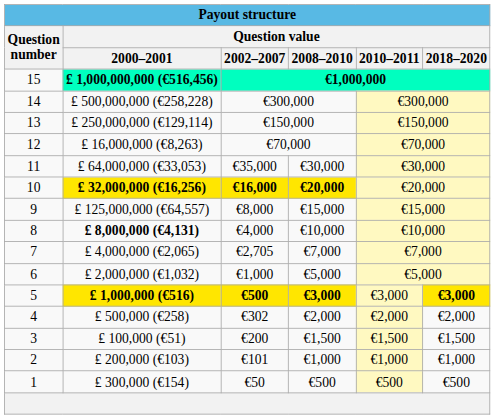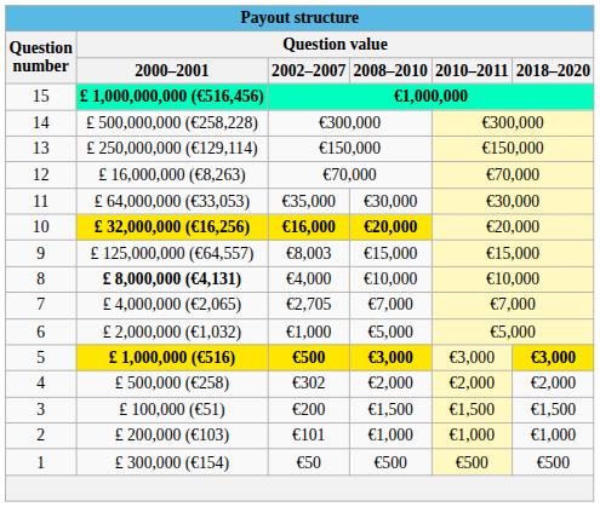 <table class="wikitable" style="text-align:center;">
 <tr>
 <th colspan=6 style="background: #58B9E4">Payout structure</th>
 </tr>
 <tr>
 <th rowspan=2>Question<br>number</th>
 <th colspan=5>Question value</th>
 </tr>
 <tr>
 <th>2000–2001</th>
 <th>2002–2007</th>
 <th>2008–2010</th>
 <th>2010–2011</th>
 <th>2018–2020</th>
 </tr>
 <tr>
 <td>15</td>
 <td style="background: #00FFBF"><strong>₤ 1,000,000,000 (€516,456)</strong></td>
 <td colspan="4" style="background: #00FFBF"><strong>€1,000,000</strong></td>
 </tr>
 <tr>
 <td>14</td>
 <td>₤ 500,000,000 (€258,228)</td>
 <td colspan="2">€300,000</td>
 <td colspan="2" style="background: #FFF9C1">€300,000</td>
 </tr>
 <tr>
 <td>13</td>
 <td>₤ 250,000,000 (€129,114)</td>
 <td colspan="2">€150,000</td>
 <td colspan="2" style="background: #FFF9C1">€150,000</td>
 </tr>
 <tr>
 <td>12</td>
 <td>₤ 16,000,000 (€8,263)</td>
 <td colspan="2">€70,000</td>
 <td colspan="2" style="background: #FFF9C1">€70,000</td>
 </tr>
 <tr>
 <td>11</td>
 <td>₤ 64,000,000 (€33,053)</td>
 <td>€35,000</td>
 <td>€30,000</td>
 <td colspan="2" style="background: #FFF9C1">€30,000</td>
 </tr>
 <tr>
 <td>10</td>
 <td style="background: #FFE600"><strong>₤ 32,000,000 (€16,256)</strong></td>
 <td style="background: #FFE600"><strong>€16,000</strong></td>
 <td style="background: #FFE600"><strong>€20,000</strong></td>
 <td colspan="2" style="background: #FFF9C1">€20,000</td>
 </tr>
 <tr>
 <td>9</td>
 <td>₤ 125,000,000 (€64,557)</td>
-<td>€8,000</td>
+<td>€8,003</td>
 <td>€15,000</td>
 <td colspan="2" style="background: #FFF9C1">€15,000</td>
 </tr>
 <tr>
 <td>8</td>
 <td><strong>₤ 8,000,000 (€4,131)</strong></td>
 <td>€4,000</td>
 <td>€10,000</td>
 <td colspan="2" style="background: #FFF9C1">€10,000</td>
 </tr>
 <tr>
 <td>7</td>
 <td>₤ 4,000,000 (€2,065)</td>
 <td>€2,705</td>
 <td>€7,000</td>
 <td colspan="2" style="background: #FFF9C1">€7,000</td>
 </tr>
 <tr>
 <td>6</td>
 <td>₤ 2,000,000 (€1,032)</td>
 <td>€1,000</td>
 <td>€5,000</td>
 <td colspan="2" style="background: #FFF9C1">€5,000</td>
 </tr>
 <tr>
 <td>5</td>
 <td style="background: #FFE600"><strong>₤ 1,000,000 (€516)</strong></td>
 <td style="background: #FFE600"><strong>€500</strong></td>
 <td style="background: #FFE600"><strong>€3,000</strong></td>
 <td style="background: #FFF9C1">€3,000</td>
 <td style="background: #FFE600"><strong>€3,000</strong></td>
 </tr>
 <tr>
 <td>4</td>
 <td>₤ 500,000 (€258)</td>
 <td>€302</td>
 <td>€2,000</td>
 <td style="background: #FFF9C1">€2,000</td>
 <td>€2,000</td>
 </tr>
 <tr>
 <td>3</td>
 <td>₤ 100,000 (€51)</td>
 <td>€200</td>
 <td>€1,500</td>
 <td style="background: #FFF9C1">€1,500</td>
 <td>€1,500</td>
 </tr>
 <tr>
 <td>2</td>
 <td>₤ 200,000 (€103)</td>
 <td>€101</td>
 <td>€1,000</td>
 <td style="background: #FFF9C1">€1,000</td>
 <td>€1,000</td>
 </tr>
 <tr>
 <td>1</td>
 <td>₤ 300,000 (€154)</td>
 <td>€50</td>
 <td>€500</td>
 <td style="background: #FFF9C1">€500</td>
 <td>€500</td>
 </tr>
 <tr>
 <th colspan=6 style="text-align:left"><br></th>
 </tr>
 </table>
